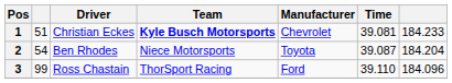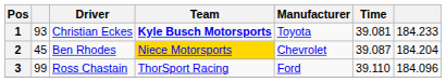 <table class="wikitable" style="font-size:95%">
 <tr>
 <th>Pos</th>
 <th></th>
 <th>Driver</th>
 <th>Team</th>
 <th>Manufacturer</th>
 <th>Time</th>
 <th></th>
 </tr>
 <tr>
 <th>1</th>
-<td>51</td>
+<td>93</td>
 <td><a href='#'>Christian Eckes</a></td>
 <td><strong><a href='#'>Kyle Busch Motorsports</a></strong></td>
-<td><a href='#'>Chevrolet</a></td>
+<td><a href='#'>Toyota</a></td>
 <td>39.081</td>
 <td>184.233</td>
 </tr>
 <tr>
 <th>2</th>
-<td>54</td>
+<td>45</td>
 <td><a href='#'>Ben Rhodes</a></td>
-<td><a href='#'>Niece Motorsports</a></td>
-<td><a href='#'>Toyota</a></td>
+<td style="background: gold;"><a href='#'>Niece Motorsports</a></td>
+<td><a href='#'>Chevrolet</a></td>
 <td>39.087</td>
 <td>184.204</td>
 </tr>
 <tr>
 <th>3</th>
 <td>99</td>
 <td><a href='#'>Ross Chastain</a></td>
 <td><a href='#'>ThorSport Racing</a></td>
 <td><a href='#'>Ford</a></td>
 <td>39.110</td>
 <td>184.096</td>
 </tr>
 <tr>
 </tr>
 </table>
